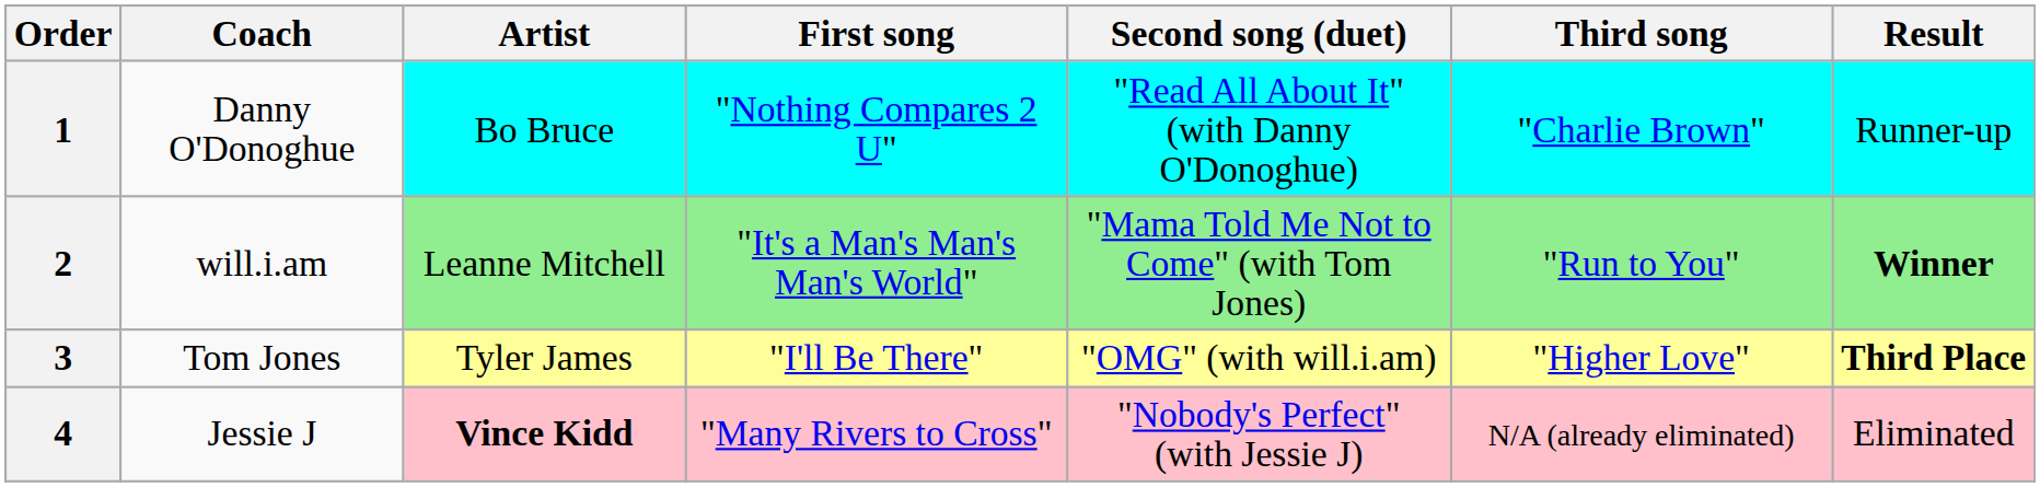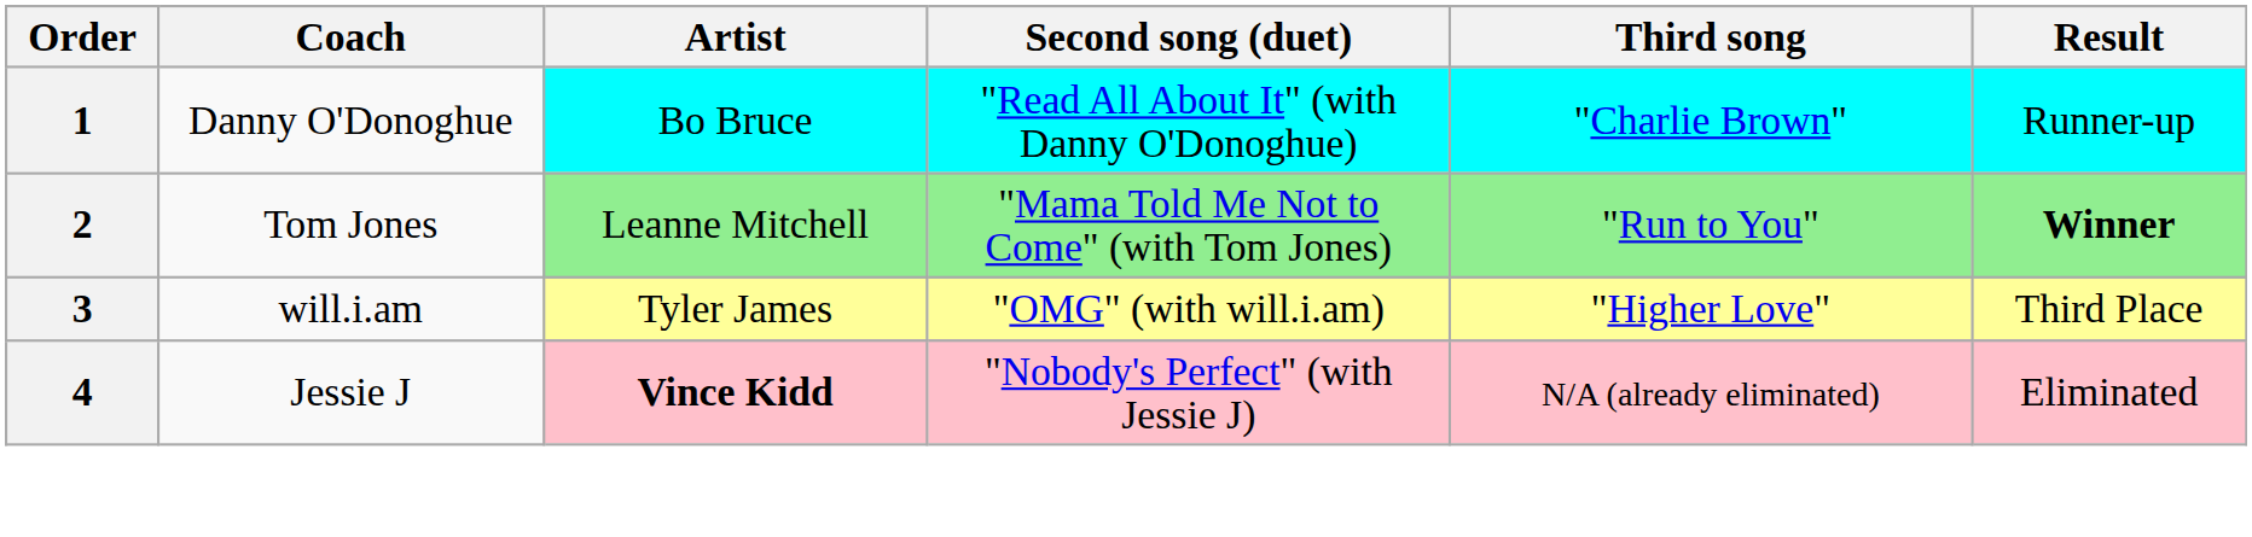 <table class="wikitable" style="text-align:center; line-height:17px; width:100%;">
 <tr>
 <th width="05%">Order</th>
 <th width="14%">Coach</th>
 <th width="14%">Artist</th>
-<th width="19%">First song</th>
 <th width="19%">Second song (duet)</th>
 <th width="19%">Third song</th>
 <th width="10%">Result</th>
 </tr>
 <tr>
 <th>1</th>
 <td>Danny O'Donoghue</td>
 <td style="background:cyan">Bo Bruce</td>
-<td style="background:cyan">"<a href='#'>Nothing Compares 2 U</a>"</td>
 <td style="background:cyan">"<a href='#'>Read All About It</a>" (with Danny O'Donoghue)</td>
 <td style="background:cyan">"<a href='#'>Charlie Brown</a>"</td>
 <td style="background:cyan">Runner-up</td>
 </tr>
 <tr>
 <th>2</th>
-<td>will.i.am</td>
+<td>Tom Jones</td>
 <td style="background:lightgreen">Leanne Mitchell</td>
-<td style="background:lightgreen">"<a href='#'>It's a Man's Man's Man's World</a>"</td>
 <td style="background:lightgreen">"<a href='#'>Mama Told Me Not to Come</a>" (with Tom Jones)</td>
 <td style="background:lightgreen">"<a href='#'>Run to You</a>"</td>
 <td style="background:lightgreen"><strong>Winner</strong></td>
 </tr>
 <tr>
 <th>3</th>
-<td>Tom Jones</td>
+<td>will.i.am</td>
 <td style="background:#ff9;">Tyler James</td>
-<td style="background:#ff9;">"<a href='#'>I'll Be There</a>"</td>
 <td style="background:#ff9;">"<a href='#'>OMG</a>" (with will.i.am)</td>
 <td style="background:#ff9;">"<a href='#'>Higher Love</a>"</td>
-<td style="background:#ff9;"><strong>Third Place</strong></td>
+<td style="background:#ff9;">Third Place</td>
 </tr>
 <tr>
 <th>4</th>
 <td>Jessie J</td>
 <td style="background:pink"><strong>Vince Kidd</strong></td>
-<td style="background:pink">"<a href='#'>Many Rivers to Cross</a>"</td>
 <td style="background:pink">"<a href='#'>Nobody's Perfect</a>" (with Jessie J)</td>
 <td style="background:pink"><small>N/A (already eliminated)</small></td>
 <td style="background:pink">Eliminated</td>
 </tr>
 </table>
